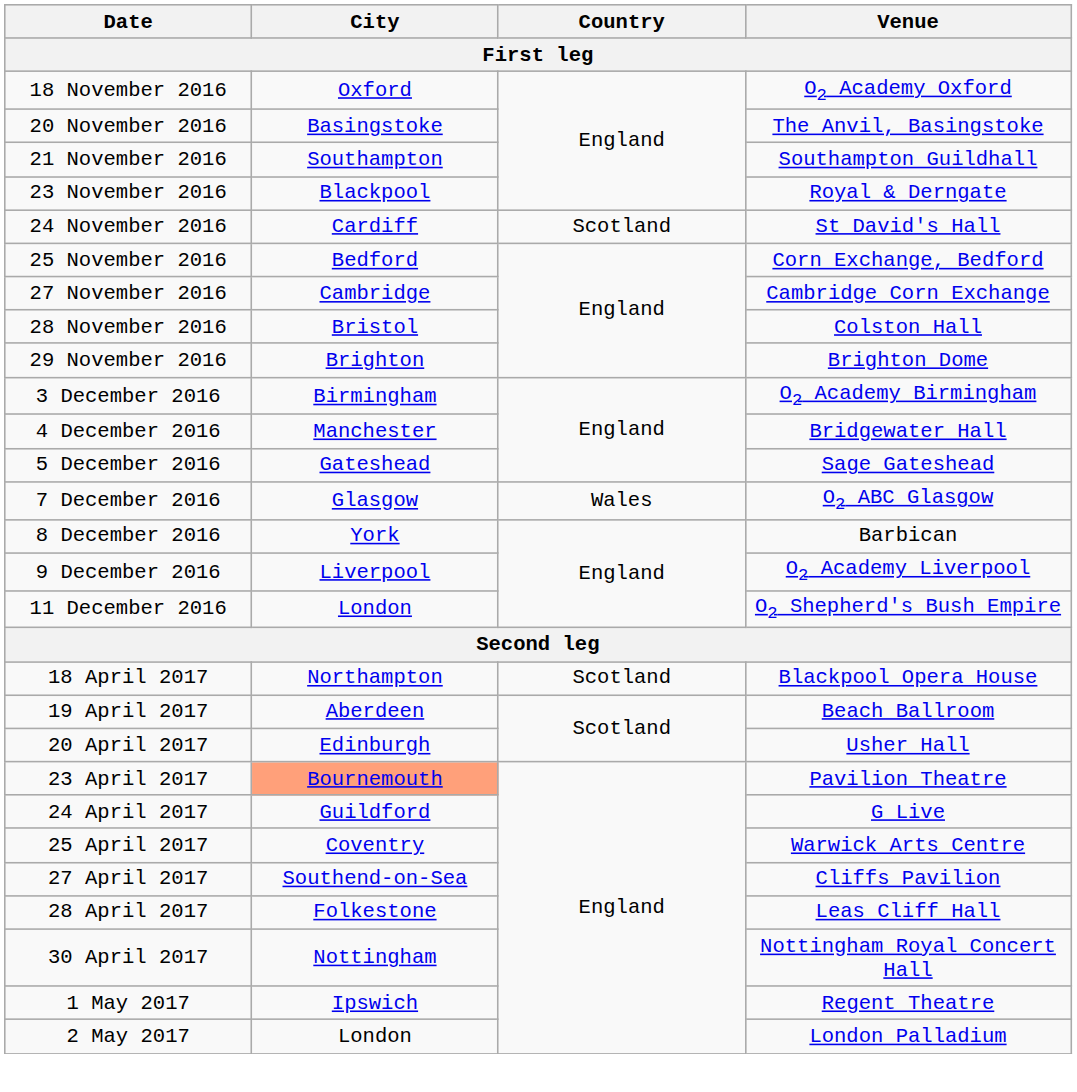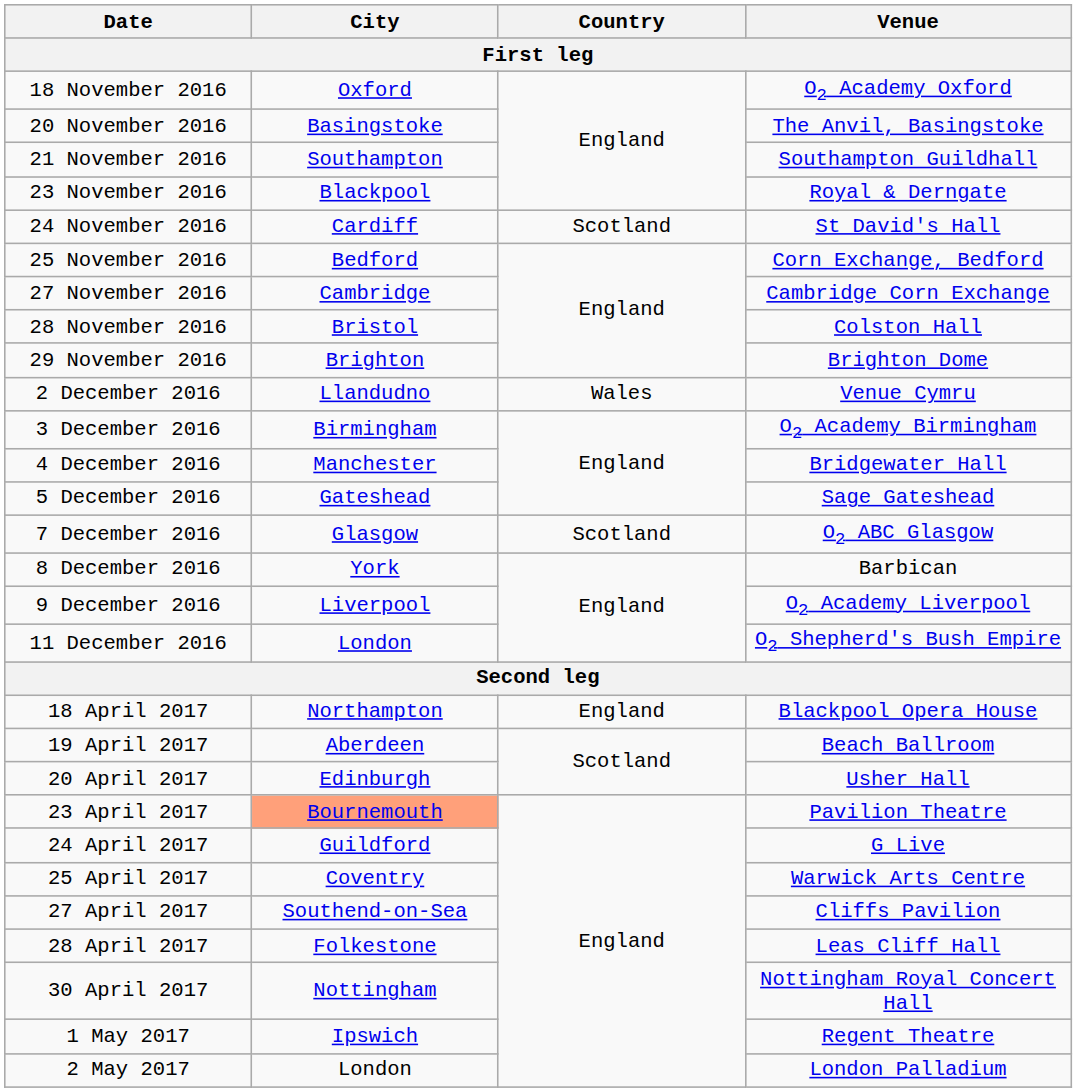 <table class="wikitable" style="text-align:center;">
 <tr>
 <th width="150"> Date</th>
 <th width="150">City</th>
 <th width="150">Country</th>
 <th width="200">Venue</th>
 </tr>
 <tr>
 <th colspan="4">First leg</th>
 </tr>
 <tr>
 <td>18 November 2016</td>
 <td><a href='#'>Oxford</a></td>
 <td rowspan="4">England</td>
 <td><a href='#'>O<sub>2</sub> Academy Oxford</a></td>
 </tr>
 <tr>
 <td>20 November 2016</td>
 <td><a href='#'>Basingstoke</a></td>
 <td><a href='#'>The Anvil, Basingstoke</a></td>
 </tr>
 <tr>
 <td>21 November 2016</td>
 <td><a href='#'>Southampton</a></td>
 <td><a href='#'>Southampton Guildhall</a></td>
 </tr>
 <tr>
 <td>23 November 2016</td>
 <td><a href='#'>Blackpool</a></td>
 <td><a href='#'>Royal & Derngate</a></td>
 </tr>
 <tr>
 <td>24 November 2016</td>
 <td><a href='#'>Cardiff</a></td>
 <td>Scotland</td>
 <td><a href='#'>St David's Hall</a></td>
 </tr>
 <tr>
 <td>25 November 2016</td>
 <td><a href='#'>Bedford</a></td>
 <td rowspan="4">England</td>
 <td><a href='#'>Corn Exchange, Bedford</a></td>
 </tr>
 <tr>
 <td>27 November 2016</td>
 <td><a href='#'>Cambridge</a></td>
 <td><a href='#'>Cambridge Corn Exchange</a></td>
 </tr>
 <tr>
 <td>28 November 2016</td>
 <td><a href='#'>Bristol</a></td>
 <td><a href='#'>Colston Hall</a></td>
 </tr>
 <tr>
 <td>29 November 2016</td>
 <td><a href='#'>Brighton</a></td>
 <td><a href='#'>Brighton Dome</a></td>
 </tr>
 <tr>
+<td>2 December 2016</td>
+<td><a href='#'>Llandudno</a></td>
+<td>Wales</td>
+<td><a href='#'>Venue Cymru</a></td>
+</tr>
+<tr>
 <td>3 December 2016</td>
 <td><a href='#'>Birmingham</a></td>
 <td rowspan="3">England</td>
 <td><a href='#'>O<sub>2</sub> Academy Birmingham</a></td>
 </tr>
 <tr>
 <td>4 December 2016</td>
 <td><a href='#'>Manchester</a></td>
 <td><a href='#'>Bridgewater Hall</a></td>
 </tr>
 <tr>
 <td>5 December 2016</td>
 <td><a href='#'>Gateshead</a></td>
 <td><a href='#'>Sage Gateshead</a></td>
 </tr>
 <tr>
 <td>7 December 2016</td>
 <td><a href='#'>Glasgow</a></td>
-<td>Wales</td>
+<td>Scotland</td>
 <td><a href='#'>O<sub>2</sub> ABC Glasgow</a></td>
 </tr>
 <tr>
 <td>8 December 2016</td>
 <td><a href='#'>York</a></td>
 <td rowspan="3">England</td>
 <td>Barbican</td>
 </tr>
 <tr>
 <td>9 December 2016</td>
 <td><a href='#'>Liverpool</a></td>
 <td><a href='#'>O<sub>2</sub> Academy Liverpool</a></td>
 </tr>
 <tr>
 <td>11 December 2016</td>
 <td><a href='#'>London</a></td>
 <td><a href='#'>O<sub>2</sub> Shepherd's Bush Empire</a></td>
 </tr>
 <tr>
 <th colspan="4">Second leg</th>
 </tr>
 <tr>
 <td>18 April 2017</td>
 <td><a href='#'>Northampton</a></td>
-<td>Scotland</td>
+<td>England</td>
 <td><a href='#'>Blackpool Opera House</a></td>
 </tr>
 <tr>
 <td>19 April 2017</td>
 <td><a href='#'>Aberdeen</a></td>
 <td rowspan="2">Scotland</td>
 <td><a href='#'>Beach Ballroom</a></td>
 </tr>
 <tr>
 <td>20 April 2017</td>
 <td><a href='#'>Edinburgh</a></td>
 <td><a href='#'>Usher Hall</a></td>
 </tr>
 <tr>
 <td>23 April 2017</td>
 <td style="background: lightsalmon;"><a href='#'>Bournemouth</a></td>
 <td rowspan="8">England</td>
 <td><a href='#'>Pavilion Theatre</a></td>
 </tr>
 <tr>
 <td>24 April 2017</td>
 <td><a href='#'>Guildford</a></td>
 <td><a href='#'>G Live</a></td>
 </tr>
 <tr>
 <td>25 April 2017</td>
 <td><a href='#'>Coventry</a></td>
 <td><a href='#'>Warwick Arts Centre</a></td>
 </tr>
 <tr>
 <td>27 April 2017</td>
 <td><a href='#'>Southend-on-Sea</a></td>
 <td><a href='#'>Cliffs Pavilion</a></td>
 </tr>
 <tr>
 <td>28 April 2017</td>
 <td><a href='#'>Folkestone</a></td>
 <td><a href='#'>Leas Cliff Hall</a></td>
 </tr>
 <tr>
 <td>30 April 2017</td>
 <td><a href='#'>Nottingham</a></td>
 <td><a href='#'>Nottingham Royal Concert Hall</a></td>
 </tr>
 <tr>
 <td>1 May 2017</td>
 <td><a href='#'>Ipswich</a></td>
 <td><a href='#'>Regent Theatre</a></td>
 </tr>
 <tr>
 <td>2 May 2017</td>
 <td>London</td>
 <td><a href='#'>London Palladium</a></td>
 </tr>
 </table>
